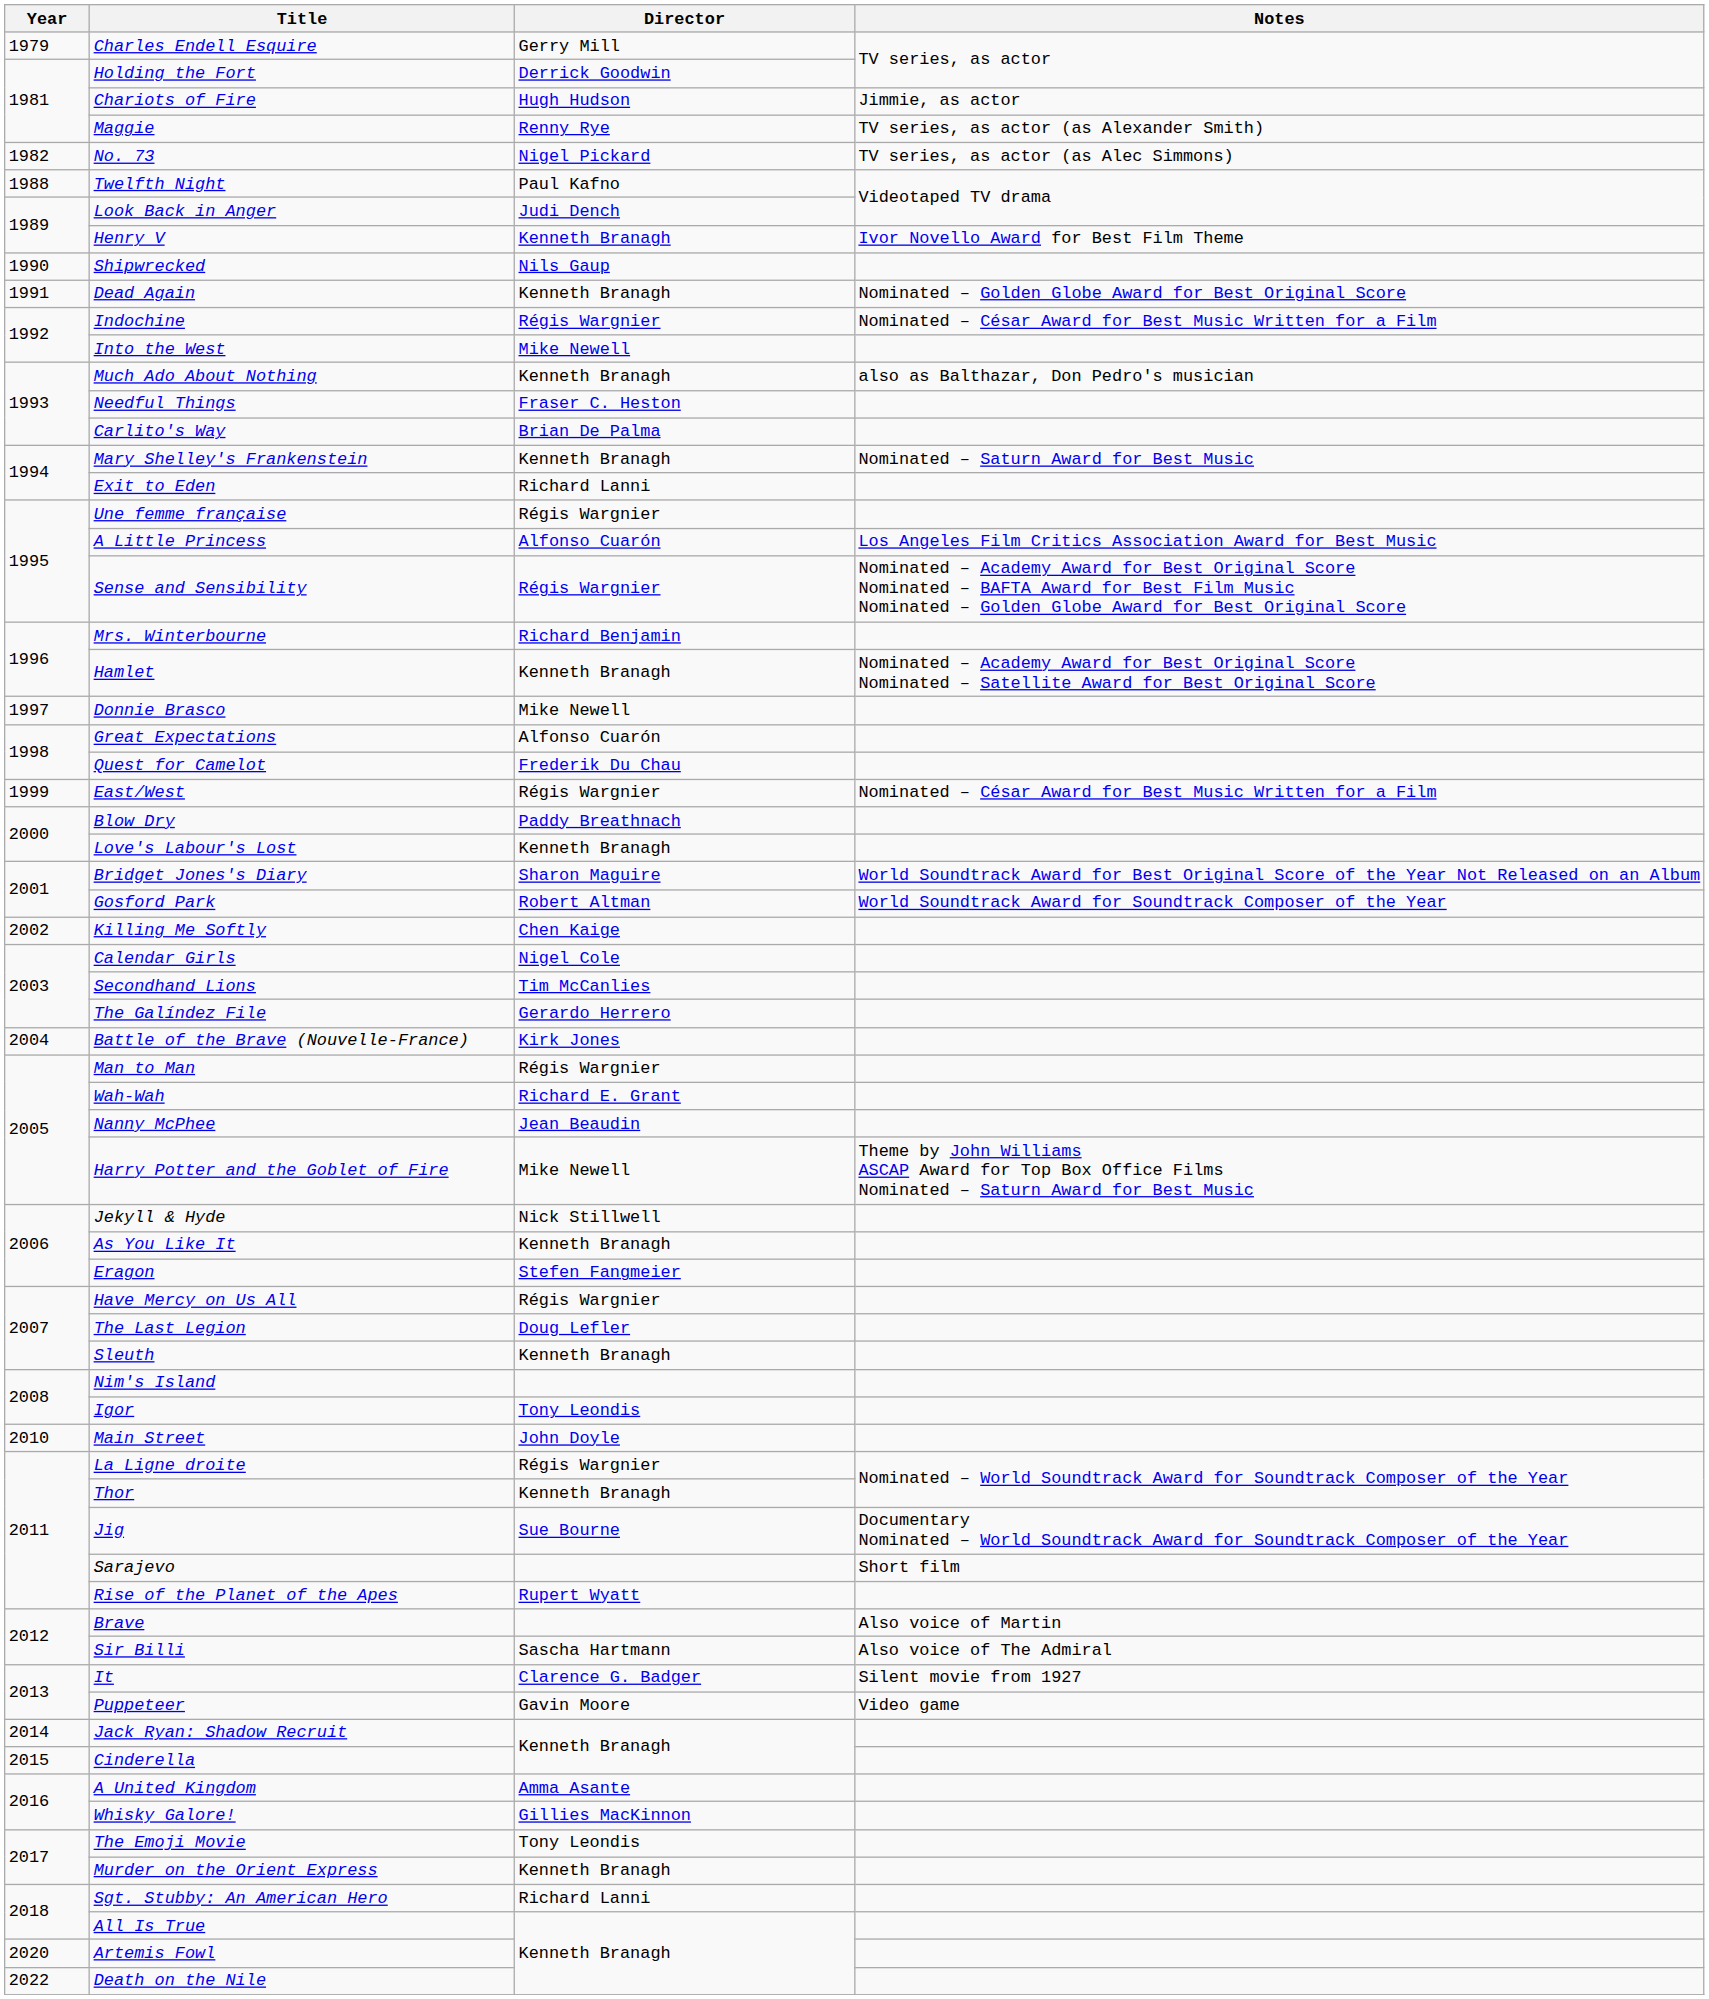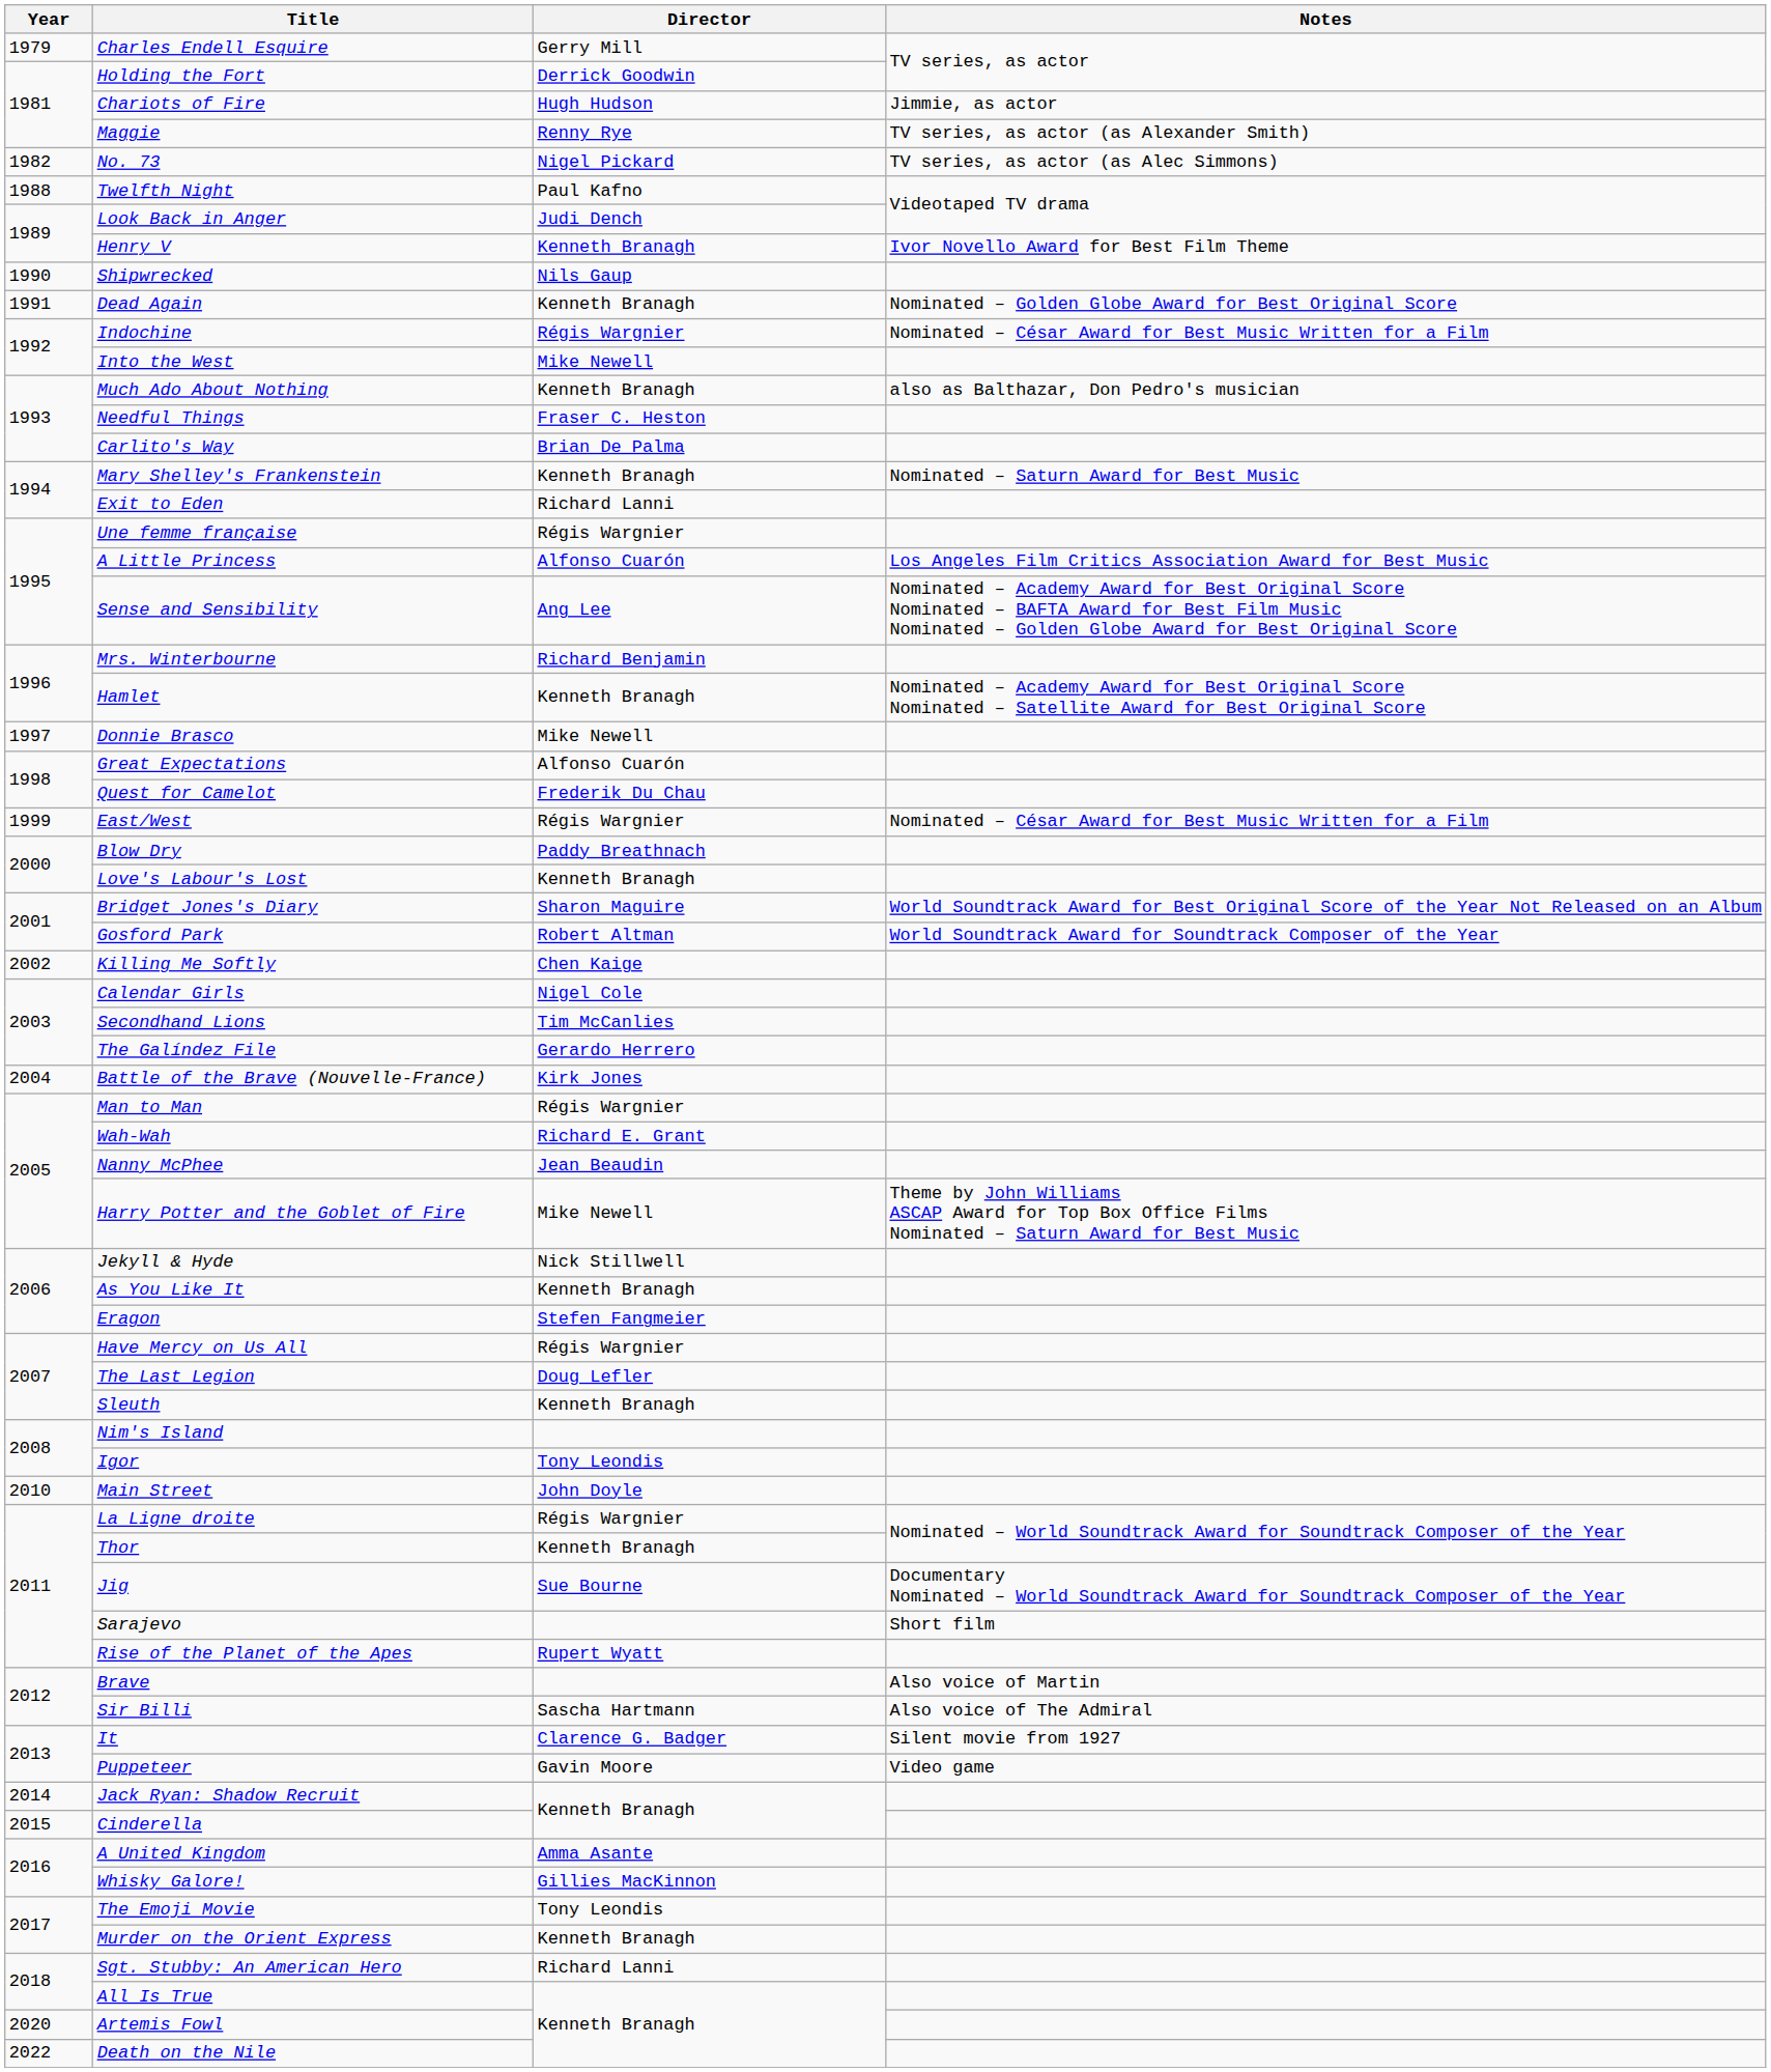 <table class="wikitable sortable">
 <tr>
 <th style="width:5%;">Year</th>
 <th style="width:25%;">Title</th>
 <th style="width:20%;">Director</th>
 <th class="unsortable">Notes</th>
 </tr>
 <tr>
 <td>1979</td>
 <td><em><a href='#'>Charles Endell Esquire</a></em></td>
 <td>Gerry Mill</td>
 <td rowspan="2">TV series, as actor</td>
 </tr>
 <tr>
 <td rowspan=3>1981</td>
 <td><em><a href='#'>Holding the Fort</a></em></td>
 <td><a href='#'>Derrick Goodwin</a></td>
 </tr>
 <tr>
 <td><em><a href='#'>Chariots of Fire</a></em></td>
 <td><a href='#'>Hugh Hudson</a></td>
 <td>Jimmie, as actor</td>
 </tr>
 <tr>
 <td><em><a href='#'>Maggie</a></em></td>
 <td><a href='#'>Renny Rye</a></td>
 <td>TV series, as actor (as Alexander Smith)</td>
 </tr>
 <tr>
 <td>1982</td>
 <td><em><a href='#'>No. 73</a></em></td>
 <td><a href='#'>Nigel Pickard</a></td>
 <td>TV series, as actor (as Alec Simmons)</td>
 </tr>
 <tr>
 <td>1988</td>
 <td><em><a href='#'>Twelfth Night</a></em></td>
 <td>Paul Kafno</td>
 <td rowspan="2">Videotaped TV drama</td>
 </tr>
 <tr>
 <td rowspan=2>1989</td>
 <td><em><a href='#'>Look Back in Anger</a></em></td>
 <td><a href='#'>Judi Dench</a></td>
 </tr>
 <tr>
 <td><em><a href='#'>Henry V</a></em></td>
 <td><a href='#'>Kenneth Branagh</a></td>
 <td><a href='#'>Ivor Novello Award</a> for Best Film Theme</td>
 </tr>
 <tr>
 <td>1990</td>
 <td><em><a href='#'>Shipwrecked</a></em></td>
 <td><a href='#'>Nils Gaup</a></td>
 <td></td>
 </tr>
 <tr>
 <td>1991</td>
 <td><em><a href='#'>Dead Again</a></em></td>
 <td>Kenneth Branagh</td>
 <td>Nominated – <a href='#'>Golden Globe Award for Best Original Score</a></td>
 </tr>
 <tr>
 <td rowspan=2>1992</td>
 <td><em><a href='#'>Indochine</a></em></td>
 <td><a href='#'>Régis Wargnier</a></td>
 <td>Nominated – <a href='#'>César Award for Best Music Written for a Film</a></td>
 </tr>
 <tr>
 <td><em><a href='#'>Into the West</a></em></td>
 <td><a href='#'>Mike Newell</a></td>
 <td></td>
 </tr>
 <tr>
 <td rowspan=3>1993</td>
 <td><em><a href='#'>Much Ado About Nothing</a></em></td>
 <td>Kenneth Branagh</td>
 <td>also as Balthazar, Don Pedro's musician</td>
 </tr>
 <tr>
 <td><em><a href='#'>Needful Things</a></em></td>
 <td><a href='#'>Fraser C. Heston</a></td>
 <td></td>
 </tr>
 <tr>
 <td><em><a href='#'>Carlito's Way</a></em></td>
 <td><a href='#'>Brian De Palma</a></td>
 <td></td>
 </tr>
 <tr>
 <td rowspan=2>1994</td>
 <td><em><a href='#'>Mary Shelley's Frankenstein</a></em></td>
 <td>Kenneth Branagh</td>
 <td>Nominated – <a href='#'>Saturn Award for Best Music</a></td>
 </tr>
 <tr>
 <td><em><a href='#'>Exit to Eden</a></em></td>
 <td>Richard Lanni</td>
 <td></td>
 </tr>
 <tr>
 <td rowspan=3>1995</td>
 <td><em><a href='#'>Une femme française</a></em></td>
 <td>Régis Wargnier</td>
 <td></td>
 </tr>
 <tr>
 <td><em><a href='#'>A Little Princess</a></em></td>
 <td><a href='#'>Alfonso Cuarón</a></td>
 <td><a href='#'>Los Angeles Film Critics Association Award for Best Music</a></td>
 </tr>
 <tr>
 <td><em><a href='#'>Sense and Sensibility</a></em></td>
-<td><a href='#'>Régis Wargnier</a></td>
+<td><a href='#'>Ang Lee</a></td>
 <td>Nominated – <a href='#'>Academy Award for Best Original Score</a><br>Nominated – <a href='#'>BAFTA Award for Best Film Music</a> <br>Nominated – <a href='#'>Golden Globe Award for Best Original Score</a></td>
 </tr>
 <tr>
 <td rowspan=2>1996</td>
 <td><em><a href='#'>Mrs. Winterbourne</a></em></td>
 <td><a href='#'>Richard Benjamin</a></td>
 <td></td>
 </tr>
 <tr>
 <td><em><a href='#'>Hamlet</a></em></td>
 <td>Kenneth Branagh</td>
 <td>Nominated – <a href='#'>Academy Award for Best Original Score</a><br>Nominated – <a href='#'>Satellite Award for Best Original Score</a></td>
 </tr>
 <tr>
 <td>1997</td>
 <td><em><a href='#'>Donnie Brasco</a></em></td>
 <td>Mike Newell</td>
 <td></td>
 </tr>
 <tr>
 <td rowspan=2>1998</td>
 <td><em><a href='#'>Great Expectations</a></em></td>
 <td>Alfonso Cuarón</td>
 <td></td>
 </tr>
 <tr>
 <td><em><a href='#'>Quest for Camelot</a></em></td>
 <td><a href='#'>Frederik Du Chau</a></td>
 <td></td>
 </tr>
 <tr>
 <td>1999</td>
 <td><em><a href='#'>East/West</a></em></td>
 <td>Régis Wargnier</td>
 <td>Nominated – <a href='#'>César Award for Best Music Written for a Film</a></td>
 </tr>
 <tr>
 <td rowspan=2>2000</td>
 <td><em><a href='#'>Blow Dry</a></em></td>
 <td><a href='#'>Paddy Breathnach</a></td>
 <td></td>
 </tr>
 <tr>
 <td><em><a href='#'>Love's Labour's Lost</a></em></td>
 <td>Kenneth Branagh</td>
 <td></td>
 </tr>
 <tr>
 <td rowspan=2>2001</td>
 <td><em><a href='#'>Bridget Jones's Diary</a></em></td>
 <td><a href='#'>Sharon Maguire</a></td>
 <td><a href='#'>World Soundtrack Award for Best Original Score of the Year Not Released on an Album</a></td>
 </tr>
 <tr>
 <td><em><a href='#'>Gosford Park</a></em></td>
 <td><a href='#'>Robert Altman</a></td>
 <td><a href='#'>World Soundtrack Award for Soundtrack Composer of the Year</a></td>
 </tr>
 <tr>
 <td>2002</td>
 <td><em><a href='#'>Killing Me Softly</a></em></td>
 <td><a href='#'>Chen Kaige</a></td>
 <td></td>
 </tr>
 <tr>
 <td rowspan=3>2003</td>
 <td><em><a href='#'>Calendar Girls</a></em></td>
 <td><a href='#'>Nigel Cole</a></td>
 <td></td>
 </tr>
 <tr>
 <td><em><a href='#'>Secondhand Lions</a></em></td>
 <td><a href='#'>Tim McCanlies</a></td>
 <td></td>
 </tr>
 <tr>
 <td><em><a href='#'>The Galíndez File</a></em></td>
 <td><a href='#'>Gerardo Herrero</a></td>
 <td></td>
 </tr>
 <tr>
 <td>2004</td>
 <td><em><a href='#'>Battle of the Brave</a> (Nouvelle-France)</em></td>
 <td><a href='#'>Kirk Jones</a></td>
 <td></td>
 </tr>
 <tr>
 <td rowspan=4>2005</td>
 <td><em><a href='#'>Man to Man</a></em></td>
 <td>Régis Wargnier</td>
 <td></td>
 </tr>
 <tr>
 <td><em><a href='#'>Wah-Wah</a></em></td>
 <td><a href='#'>Richard E. Grant</a></td>
 <td></td>
 </tr>
 <tr>
 <td><em><a href='#'>Nanny McPhee</a></em></td>
 <td><a href='#'>Jean Beaudin</a></td>
 <td></td>
 </tr>
 <tr>
 <td><em><a href='#'>Harry Potter and the Goblet of Fire</a></em></td>
 <td>Mike Newell</td>
 <td>Theme by <a href='#'>John Williams</a><br><a href='#'>ASCAP</a> Award for Top Box Office Films<br>Nominated – <a href='#'>Saturn Award for Best Music</a></td>
 </tr>
 <tr>
 <td rowspan="3">2006</td>
 <td><em>Jekyll & Hyde</em></td>
 <td>Nick Stillwell</td>
 <td></td>
 </tr>
 <tr>
 <td><em><a href='#'>As You Like It</a></em></td>
 <td>Kenneth Branagh</td>
 <td></td>
 </tr>
 <tr>
 <td><em><a href='#'>Eragon</a></em></td>
 <td><a href='#'>Stefen Fangmeier</a></td>
 <td></td>
 </tr>
 <tr>
 <td rowspan="3">2007</td>
 <td><em><a href='#'>Have Mercy on Us All</a></em></td>
 <td>Régis Wargnier</td>
 <td></td>
 </tr>
 <tr>
 <td><em><a href='#'>The Last Legion</a></em></td>
 <td><a href='#'>Doug Lefler</a></td>
 <td></td>
 </tr>
 <tr>
 <td><em><a href='#'>Sleuth</a></em></td>
 <td>Kenneth Branagh</td>
 <td></td>
 </tr>
 <tr>
 <td rowspan="2">2008</td>
 <td><em><a href='#'>Nim's Island</a></em></td>
 <td></td>
 <td></td>
 </tr>
 <tr>
 <td><em><a href='#'>Igor</a></em></td>
 <td><a href='#'>Tony Leondis</a></td>
 <td></td>
 </tr>
 <tr>
 <td>2010</td>
 <td><em><a href='#'>Main Street</a></em></td>
 <td><a href='#'>John Doyle</a></td>
 <td></td>
 </tr>
 <tr>
 <td rowspan="5">2011</td>
 <td><em><a href='#'>La Ligne droite</a></em></td>
 <td>Régis Wargnier</td>
 <td rowspan="2">Nominated – <a href='#'>World Soundtrack Award for Soundtrack Composer of the Year</a></td>
 </tr>
 <tr>
 <td><em><a href='#'>Thor</a></em></td>
 <td>Kenneth Branagh</td>
 </tr>
 <tr>
 <td><em><a href='#'>Jig</a></em></td>
 <td><a href='#'>Sue Bourne</a></td>
 <td>Documentary<br>Nominated – <a href='#'>World Soundtrack Award for Soundtrack Composer of the Year</a></td>
 </tr>
 <tr>
 <td><em>Sarajevo</em></td>
 <td></td>
 <td>Short film</td>
 </tr>
 <tr>
 <td><em><a href='#'>Rise of the Planet of the Apes</a></em></td>
 <td><a href='#'>Rupert Wyatt</a></td>
 <td></td>
 </tr>
 <tr>
 <td rowspan="2">2012</td>
 <td><em><a href='#'>Brave</a></em></td>
 <td></td>
 <td>Also voice of Martin</td>
 </tr>
 <tr>
 <td><em><a href='#'>Sir Billi</a></em></td>
 <td>Sascha Hartmann</td>
 <td>Also voice of The Admiral</td>
 </tr>
 <tr>
 <td rowspan=2>2013</td>
 <td><em><a href='#'>It</a></em></td>
 <td><a href='#'>Clarence G. Badger</a></td>
 <td>Silent movie from 1927</td>
 </tr>
 <tr>
 <td><em><a href='#'>Puppeteer</a></em></td>
 <td>Gavin Moore</td>
 <td>Video game</td>
 </tr>
 <tr>
 <td>2014</td>
 <td><em><a href='#'>Jack Ryan: Shadow Recruit</a></em></td>
 <td rowspan="2">Kenneth Branagh</td>
 <td></td>
 </tr>
 <tr>
 <td>2015</td>
 <td><em><a href='#'>Cinderella</a></em></td>
 <td></td>
 </tr>
 <tr>
 <td rowspan="2">2016</td>
 <td><em><a href='#'>A United Kingdom</a></em></td>
 <td><a href='#'>Amma Asante</a></td>
 <td></td>
 </tr>
 <tr>
 <td><em><a href='#'>Whisky Galore!</a></em></td>
 <td><a href='#'>Gillies MacKinnon</a></td>
 <td></td>
 </tr>
 <tr>
 <td rowspan=2>2017</td>
 <td><em><a href='#'>The Emoji Movie</a></em></td>
 <td>Tony Leondis</td>
 <td></td>
 </tr>
 <tr>
 <td><em><a href='#'>Murder on the Orient Express</a></em></td>
 <td>Kenneth Branagh</td>
 <td></td>
 </tr>
 <tr>
 <td rowspan=2>2018</td>
 <td><em><a href='#'>Sgt. Stubby: An American Hero</a></em></td>
 <td>Richard Lanni</td>
 <td></td>
 </tr>
 <tr>
 <td><em><a href='#'>All Is True</a></em></td>
 <td rowspan="3">Kenneth Branagh</td>
 <td></td>
 </tr>
 <tr>
 <td>2020</td>
 <td><em><a href='#'>Artemis Fowl</a></em></td>
 <td></td>
 </tr>
 <tr>
 <td>2022</td>
 <td><em><a href='#'>Death on the Nile</a></em></td>
 <td></td>
 </tr>
 <tr>
 </tr>
 </table>
